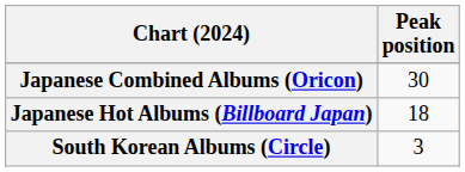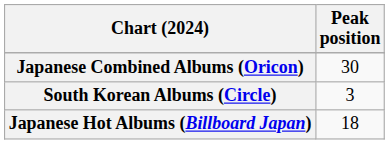 <table class="wikitable sortable plainrowheaders" style="text-align:center;">
 <tr>
 <th scope="col">Chart (2024)</th>
 <th scope="col">Peak<br>position</th>
 </tr>
 <tr>
 </tr>
 <tr>
 <th scope="row">Japanese Combined Albums (<a href='#'>Oricon</a>)</th>
 <td>30</td>
 </tr>
 <tr>
+<th scope="row">South Korean Albums (<a href='#'>Circle</a>)</th>
+<td>3</td>
+</tr>
+<tr>
 <th scope="row">Japanese Hot Albums (<em><a href='#'>Billboard Japan</a></em>)</th>
 <td>18</td>
 </tr>
-<tr>
-<th scope="row">South Korean Albums (<a href='#'>Circle</a>)</th>
-<td>3</td>
-</tr>
 </table>
